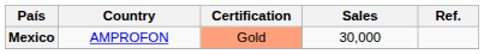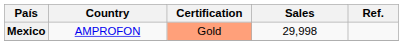 <table class="wikitable plainrowheaders">
 <tr>
 <th>País</th>
 <th style="width: 10em">Country</th>
 <th style="width: 7em">Certification</th>
 <th style="width: 8em">Sales</th>
 <th style="width: 04em">Ref.</th>
 </tr>
 <tr>
 <th scope="row">Mexico</th>
 <td align="center"><a href='#'>AMPROFON</a></td>
 <td align="center" style="background: lightsalmon;">Gold</td>
-<td align="center">30,000</td>
+<td align="center">29,998</td>
 <td><br></td>
 </tr>
 <tr>
 </tr>
 </table>
